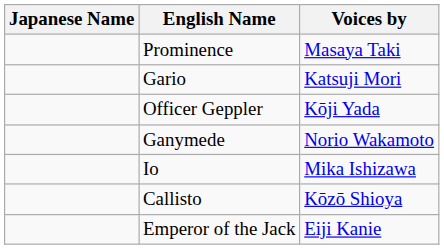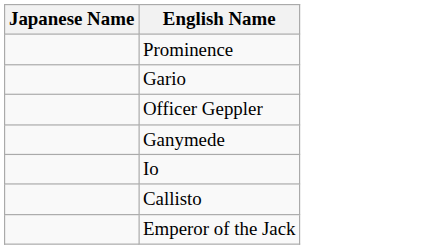 <table class="wikitable">
 <tr>
 <th>Japanese Name</th>
 <th>English Name</th>
-<th>Voices by</th>
 </tr>
 <tr>
 <td></td>
 <td>Prominence</td>
-<td><a href='#'>Masaya Taki</a></td>
 </tr>
 <tr>
 <td></td>
 <td>Gario</td>
-<td><a href='#'>Katsuji Mori</a></td>
 </tr>
 <tr>
 <td></td>
 <td>Officer Geppler</td>
-<td><a href='#'>Kōji Yada</a></td>
 </tr>
 <tr>
 <td></td>
 <td>Ganymede</td>
-<td><a href='#'>Norio Wakamoto</a></td>
 </tr>
 <tr>
 <td></td>
 <td>Io</td>
-<td><a href='#'>Mika Ishizawa</a></td>
 </tr>
 <tr>
 <td></td>
 <td>Callisto</td>
-<td><a href='#'>Kōzō Shioya</a></td>
 </tr>
 <tr>
 <td></td>
 <td>Emperor of the Jack</td>
-<td><a href='#'>Eiji Kanie</a></td>
 </tr>
 </table>
